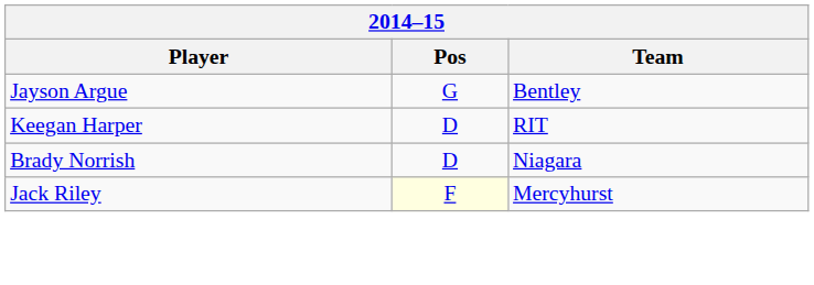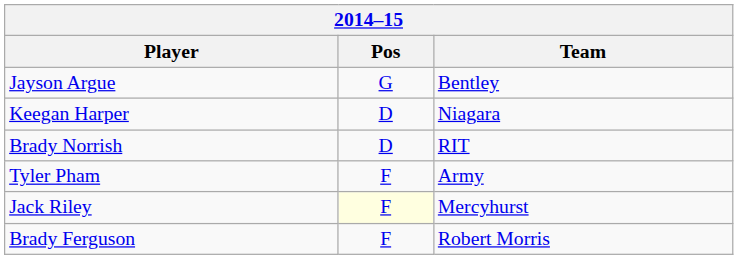 <table class="wikitable" width=95%>
 <tr>
 <th colspan=3><a href='#'>2014–15</a></th>
 </tr>
 <tr>
 <th>Player</th>
 <th>Pos</th>
 <th>Team</th>
 </tr>
 <tr>
 <td><a href='#'>Jayson Argue</a></td>
 <td style="text-align:center;"><a href='#'>G</a></td>
 <td><a href='#'>Bentley</a></td>
 </tr>
 <tr>
 <td><a href='#'>Keegan Harper</a></td>
 <td style="text-align:center;"><a href='#'>D</a></td>
-<td><a href='#'>RIT</a></td>
+<td><a href='#'>Niagara</a></td>
 </tr>
 <tr>
 <td><a href='#'>Brady Norrish</a></td>
 <td style="text-align:center;"><a href='#'>D</a></td>
-<td><a href='#'>Niagara</a></td>
+<td><a href='#'>RIT</a></td>
+</tr>
+<tr>
+<td><a href='#'>Tyler Pham</a></td>
+<td style="text-align:center;"><a href='#'>F</a></td>
+<td><a href='#'>Army</a></td>
 </tr>
 <tr>
 <td><a href='#'>Jack Riley</a></td>
 <td style="background: lightyellow; text-align:center;"><a href='#'>F</a></td>
 <td><a href='#'>Mercyhurst</a></td>
 </tr>
+<tr>
+<td><a href='#'>Brady Ferguson</a></td>
+<td style="text-align:center;"><a href='#'>F</a></td>
+<td><a href='#'>Robert Morris</a></td>
+</tr>
 </table>
